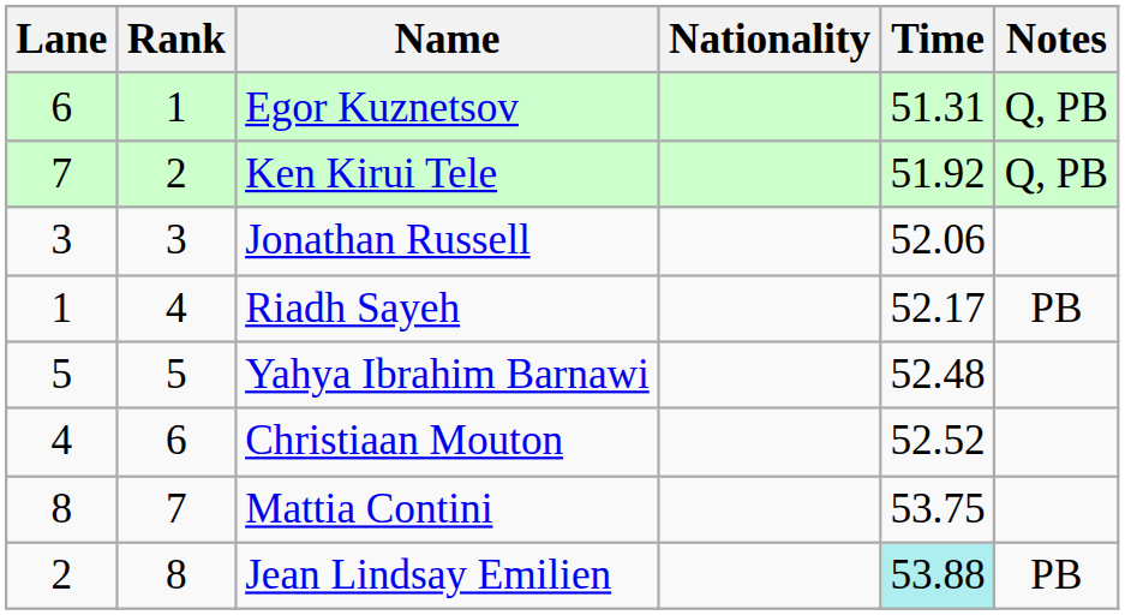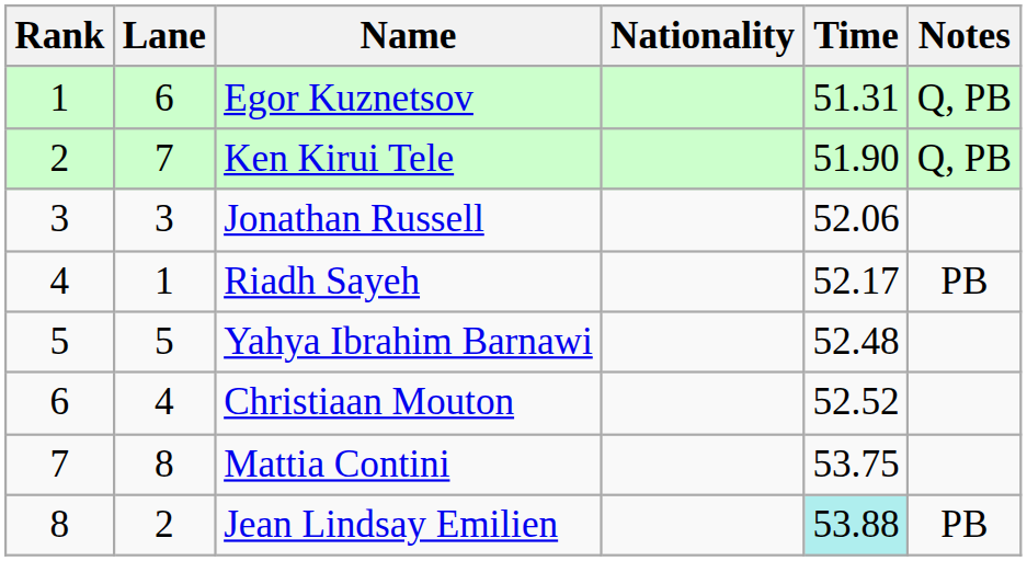 <table class="wikitable sortable" style="text-align:center">
 <tr>
+<th>Rank</th>
 <th>Lane</th>
-<th>Rank</th>
 <th>Name</th>
 <th>Nationality</th>
 <th>Time</th>
 <th>Notes</th>
 </tr>
 <tr bgcolor=ccffcc>
+<td align=center>1</td>
 <td align=center>6</td>
-<td align=center>1</td>
 <td align=left><a href='#'>Egor Kuznetsov</a></td>
 <td align=left></td>
 <td>51.31</td>
 <td>Q, PB</td>
 </tr>
 <tr bgcolor=ccffcc>
+<td align=center>2</td>
 <td align=center>7</td>
-<td align=center>2</td>
 <td align=left><a href='#'>Ken Kirui Tele</a></td>
 <td align=left></td>
-<td>51.92</td>
+<td>51.90</td>
 <td>Q, PB</td>
 </tr>
 <tr>
 <td align=center>3</td>
 <td align=center>3</td>
 <td align=left><a href='#'>Jonathan Russell</a></td>
 <td align=left></td>
 <td>52.06</td>
 <td></td>
 </tr>
 <tr>
+<td align=center>4</td>
 <td align=center>1</td>
-<td align=center>4</td>
 <td align=left><a href='#'>Riadh Sayeh</a></td>
 <td align=left></td>
 <td>52.17</td>
 <td>PB</td>
 </tr>
 <tr>
 <td align=center>5</td>
 <td align=center>5</td>
 <td align=left><a href='#'>Yahya Ibrahim Barnawi</a></td>
 <td align=left></td>
 <td>52.48</td>
 <td></td>
 </tr>
 <tr>
+<td align=center>6</td>
 <td align=center>4</td>
-<td align=center>6</td>
 <td align=left><a href='#'>Christiaan Mouton</a></td>
 <td align=left></td>
 <td>52.52</td>
 <td></td>
 </tr>
 <tr>
+<td align=center>7</td>
 <td align=center>8</td>
-<td align=center>7</td>
 <td align=left><a href='#'>Mattia Contini</a></td>
 <td align=left></td>
 <td>53.75</td>
 <td></td>
 </tr>
 <tr>
+<td align=center>8</td>
 <td align=center>2</td>
-<td align=center>8</td>
 <td align=left><a href='#'>Jean Lindsay Emilien</a></td>
 <td align=left></td>
 <td style="background: paleturquoise;">53.88</td>
 <td>PB</td>
 </tr>
 </table>
